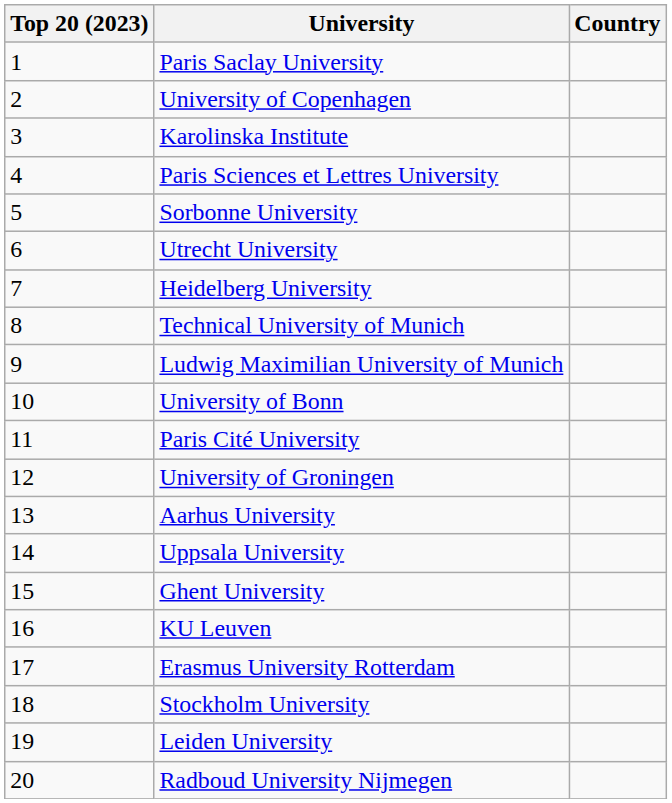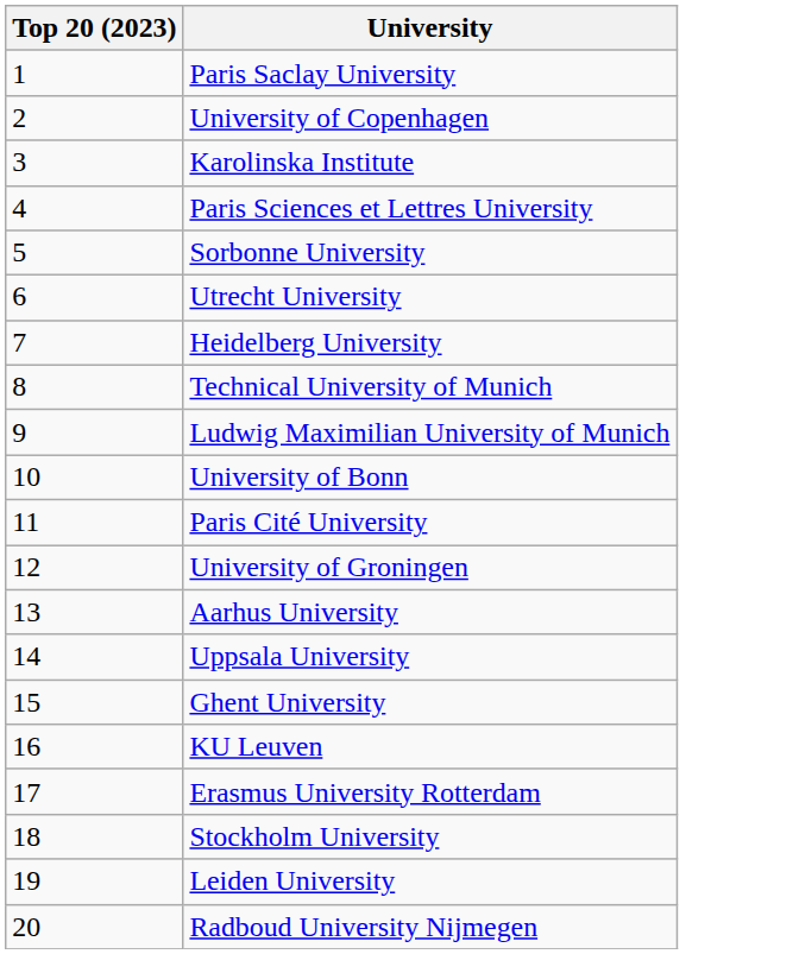 <table class="wikitable">
 <tr>
 <th>Top 20 (2023)</th>
 <th>University</th>
-<th>Country</th>
 </tr>
 <tr>
 <td>1</td>
 <td><a href='#'>Paris Saclay University</a></td>
-<td></td>
 </tr>
 <tr>
 <td>2</td>
 <td><a href='#'>University of Copenhagen</a></td>
-<td></td>
 </tr>
 <tr>
 <td>3</td>
 <td><a href='#'>Karolinska Institute</a></td>
-<td></td>
 </tr>
 <tr>
 <td>4</td>
 <td><a href='#'>Paris Sciences et Lettres University</a></td>
-<td></td>
 </tr>
 <tr>
 <td>5</td>
 <td><a href='#'>Sorbonne University</a></td>
-<td></td>
 </tr>
 <tr>
 <td>6</td>
 <td><a href='#'>Utrecht University</a></td>
-<td></td>
 </tr>
 <tr>
 <td>7</td>
 <td><a href='#'>Heidelberg University</a></td>
-<td></td>
 </tr>
 <tr>
 <td>8</td>
 <td><a href='#'>Technical University of Munich</a></td>
-<td></td>
 </tr>
 <tr>
 <td>9</td>
 <td><a href='#'>Ludwig Maximilian University of Munich</a></td>
-<td></td>
 </tr>
 <tr>
 <td>10</td>
 <td><a href='#'>University of Bonn</a></td>
-<td></td>
 </tr>
 <tr>
 <td>11</td>
 <td><a href='#'>Paris Cité University</a></td>
-<td></td>
 </tr>
 <tr>
 <td>12</td>
 <td><a href='#'>University of Groningen</a></td>
-<td></td>
 </tr>
 <tr>
 <td>13</td>
 <td><a href='#'>Aarhus University</a></td>
-<td></td>
 </tr>
 <tr>
 <td>14</td>
 <td><a href='#'>Uppsala University</a></td>
-<td></td>
 </tr>
 <tr>
 <td>15</td>
 <td><a href='#'>Ghent University</a></td>
-<td></td>
 </tr>
 <tr>
 <td>16</td>
 <td><a href='#'>KU Leuven</a></td>
-<td></td>
 </tr>
 <tr>
 <td>17</td>
 <td><a href='#'>Erasmus University Rotterdam</a></td>
-<td></td>
 </tr>
 <tr>
 <td>18</td>
 <td><a href='#'>Stockholm University</a></td>
-<td></td>
 </tr>
 <tr>
 <td>19</td>
 <td><a href='#'>Leiden University</a></td>
-<td></td>
 </tr>
 <tr>
 <td>20</td>
 <td><a href='#'>Radboud University Nijmegen</a></td>
-<td></td>
 </tr>
 </table>
